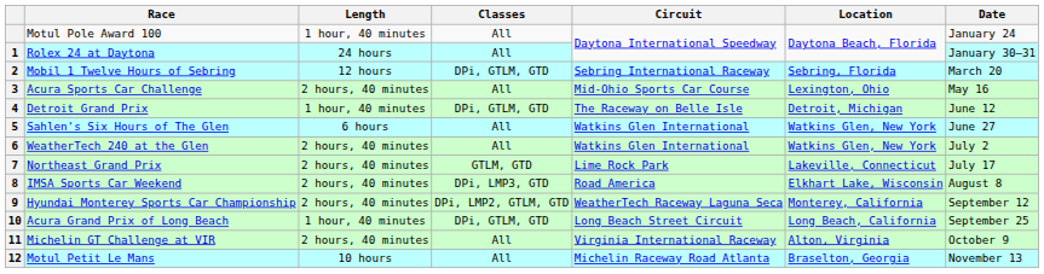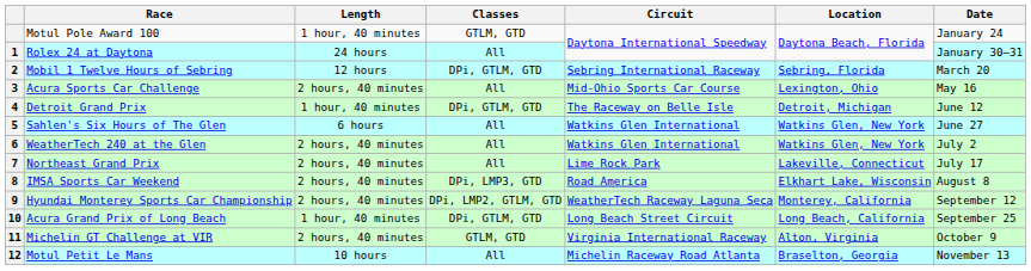 <table class="wikitable" style="font-size: 90%;">
 <tr>
 <th></th>
 <th>Race</th>
 <th>Length</th>
 <th>Classes</th>
 <th>Circuit</th>
 <th>Location</th>
 <th>Date</th>
 </tr>
 <tr>
 <th></th>
 <td>Motul Pole Award 100</td>
 <td align=center>1 hour, 40 minutes</td>
-<td align=center>All</td>
+<td align=center>GTLM, GTD</td>
 <td rowspan=2><a href='#'>Daytona International Speedway</a></td>
 <td rowspan=2><a href='#'>Daytona Beach, Florida</a></td>
 <td>January 24</td>
 </tr>
 <tr style="background:#bbffff;">
 <th>1</th>
 <td><a href='#'>Rolex 24 at Daytona</a></td>
 <td align=center>24 hours</td>
 <td align=center>All</td>
 <td>January 30–31</td>
 </tr>
 <tr style="background:#bbffff;">
 <th>2</th>
 <td><a href='#'>Mobil 1 Twelve Hours of Sebring</a></td>
 <td align=center>12 hours</td>
 <td align=center>DPi, GTLM, GTD</td>
 <td><a href='#'>Sebring International Raceway</a></td>
 <td><a href='#'>Sebring, Florida</a></td>
 <td>March 20</td>
 </tr>
 <tr style="background:#ccffcc;">
 <th>3</th>
 <td><a href='#'>Acura Sports Car Challenge</a></td>
 <td align=center>2 hours, 40 minutes</td>
 <td align=center>All</td>
 <td><a href='#'>Mid-Ohio Sports Car Course</a></td>
 <td><a href='#'>Lexington, Ohio</a></td>
 <td>May 16</td>
 </tr>
 <tr style="background:#ccffcc;">
 <th>4</th>
 <td><a href='#'>Detroit Grand Prix</a></td>
 <td align=center>1 hour, 40 minutes</td>
 <td align=center>DPi, GTLM, GTD</td>
 <td><a href='#'>The Raceway on Belle Isle</a></td>
 <td><a href='#'>Detroit, Michigan</a></td>
 <td>June 12</td>
 </tr>
 <tr style="background:#bbffff;">
 <th>5</th>
 <td><a href='#'>Sahlen's Six Hours of The Glen</a></td>
 <td align=center>6 hours</td>
 <td align=center>All</td>
 <td><a href='#'>Watkins Glen International</a></td>
 <td><a href='#'>Watkins Glen, New York</a></td>
 <td>June 27</td>
 </tr>
 <tr style="background:#ccffcc;">
 <th>6</th>
 <td><a href='#'>WeatherTech 240 at the Glen</a></td>
 <td align=center>2 hours, 40 minutes</td>
 <td align=center>All</td>
 <td><a href='#'>Watkins Glen International</a></td>
 <td><a href='#'>Watkins Glen, New York</a></td>
 <td>July 2</td>
 </tr>
 <tr style="background:#ccffcc;">
 <th>7</th>
 <td><a href='#'>Northeast Grand Prix</a></td>
 <td align=center>2 hours, 40 minutes</td>
-<td align=center>GTLM, GTD</td>
+<td align=center>All</td>
 <td><a href='#'>Lime Rock Park</a></td>
 <td><a href='#'>Lakeville, Connecticut</a></td>
 <td>July 17</td>
 </tr>
 <tr style="background:#ccffcc;">
 <th>8</th>
 <td><a href='#'>IMSA Sports Car Weekend</a></td>
 <td align=center>2 hours, 40 minutes</td>
 <td align=center>DPi, LMP3, GTD</td>
 <td><a href='#'>Road America</a></td>
 <td><a href='#'>Elkhart Lake, Wisconsin</a></td>
 <td>August 8</td>
 </tr>
 <tr style="background:#ccffcc;">
 <th>9</th>
 <td><a href='#'>Hyundai Monterey Sports Car Championship</a></td>
 <td align=center>2 hours, 40 minutes</td>
 <td align=center>DPi, LMP2, GTLM, GTD</td>
 <td><a href='#'>WeatherTech Raceway Laguna Seca</a></td>
 <td><a href='#'>Monterey, California</a></td>
 <td>September 12</td>
 </tr>
 <tr style="background:#ccffcc;">
 <th>10</th>
 <td><a href='#'>Acura Grand Prix of Long Beach</a></td>
 <td align=center>1 hour, 40 minutes</td>
 <td align=center>DPi, GTLM, GTD</td>
 <td><a href='#'>Long Beach Street Circuit</a></td>
 <td><a href='#'>Long Beach, California</a></td>
 <td>September 25</td>
 </tr>
 <tr style="background:#ccffcc;">
 <th>11</th>
 <td><a href='#'>Michelin GT Challenge at VIR</a></td>
 <td align=center>2 hours, 40 minutes</td>
-<td align=center>All</td>
+<td align=center>GTLM, GTD</td>
 <td><a href='#'>Virginia International Raceway</a></td>
 <td><a href='#'>Alton, Virginia</a></td>
 <td>October 9</td>
 </tr>
 <tr style="background:#bbffff;">
 <th>12</th>
 <td><a href='#'>Motul Petit Le Mans</a></td>
 <td align=center>10 hours</td>
 <td align=center>All</td>
 <td><a href='#'>Michelin Raceway Road Atlanta</a></td>
 <td><a href='#'>Braselton, Georgia</a></td>
 <td>November 13</td>
 </tr>
 </table>
